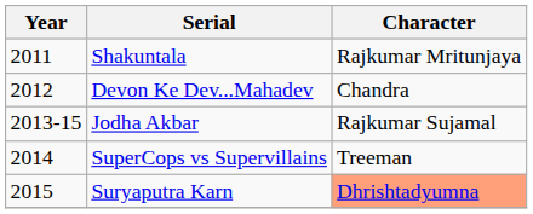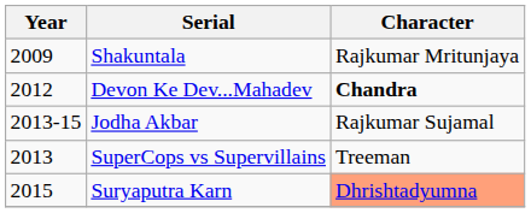 <table class="wikitable">
 <tr>
 <th>Year</th>
 <th>Serial</th>
 <th>Character</th>
 </tr>
 <tr>
-<td>2011</td>
+<td>2009</td>
 <td><a href='#'>Shakuntala</a></td>
 <td>Rajkumar Mritunjaya</td>
 </tr>
 <tr>
 <td>2012</td>
 <td><a href='#'>Devon Ke Dev...Mahadev</a></td>
-<td>Chandra</td>
+<td><strong>Chandra</strong></td>
 </tr>
 <tr>
 <td>2013-15</td>
 <td><a href='#'>Jodha Akbar</a></td>
 <td>Rajkumar Sujamal</td>
 </tr>
 <tr>
-<td>2014</td>
+<td>2013</td>
 <td><a href='#'>SuperCops vs Supervillains</a></td>
 <td>Treeman</td>
 </tr>
 <tr>
 <td>2015</td>
 <td><a href='#'>Suryaputra Karn</a></td>
 <td style="background: lightsalmon;"><a href='#'>Dhrishtadyumna</a></td>
 </tr>
 <tr>
 </tr>
 </table>
